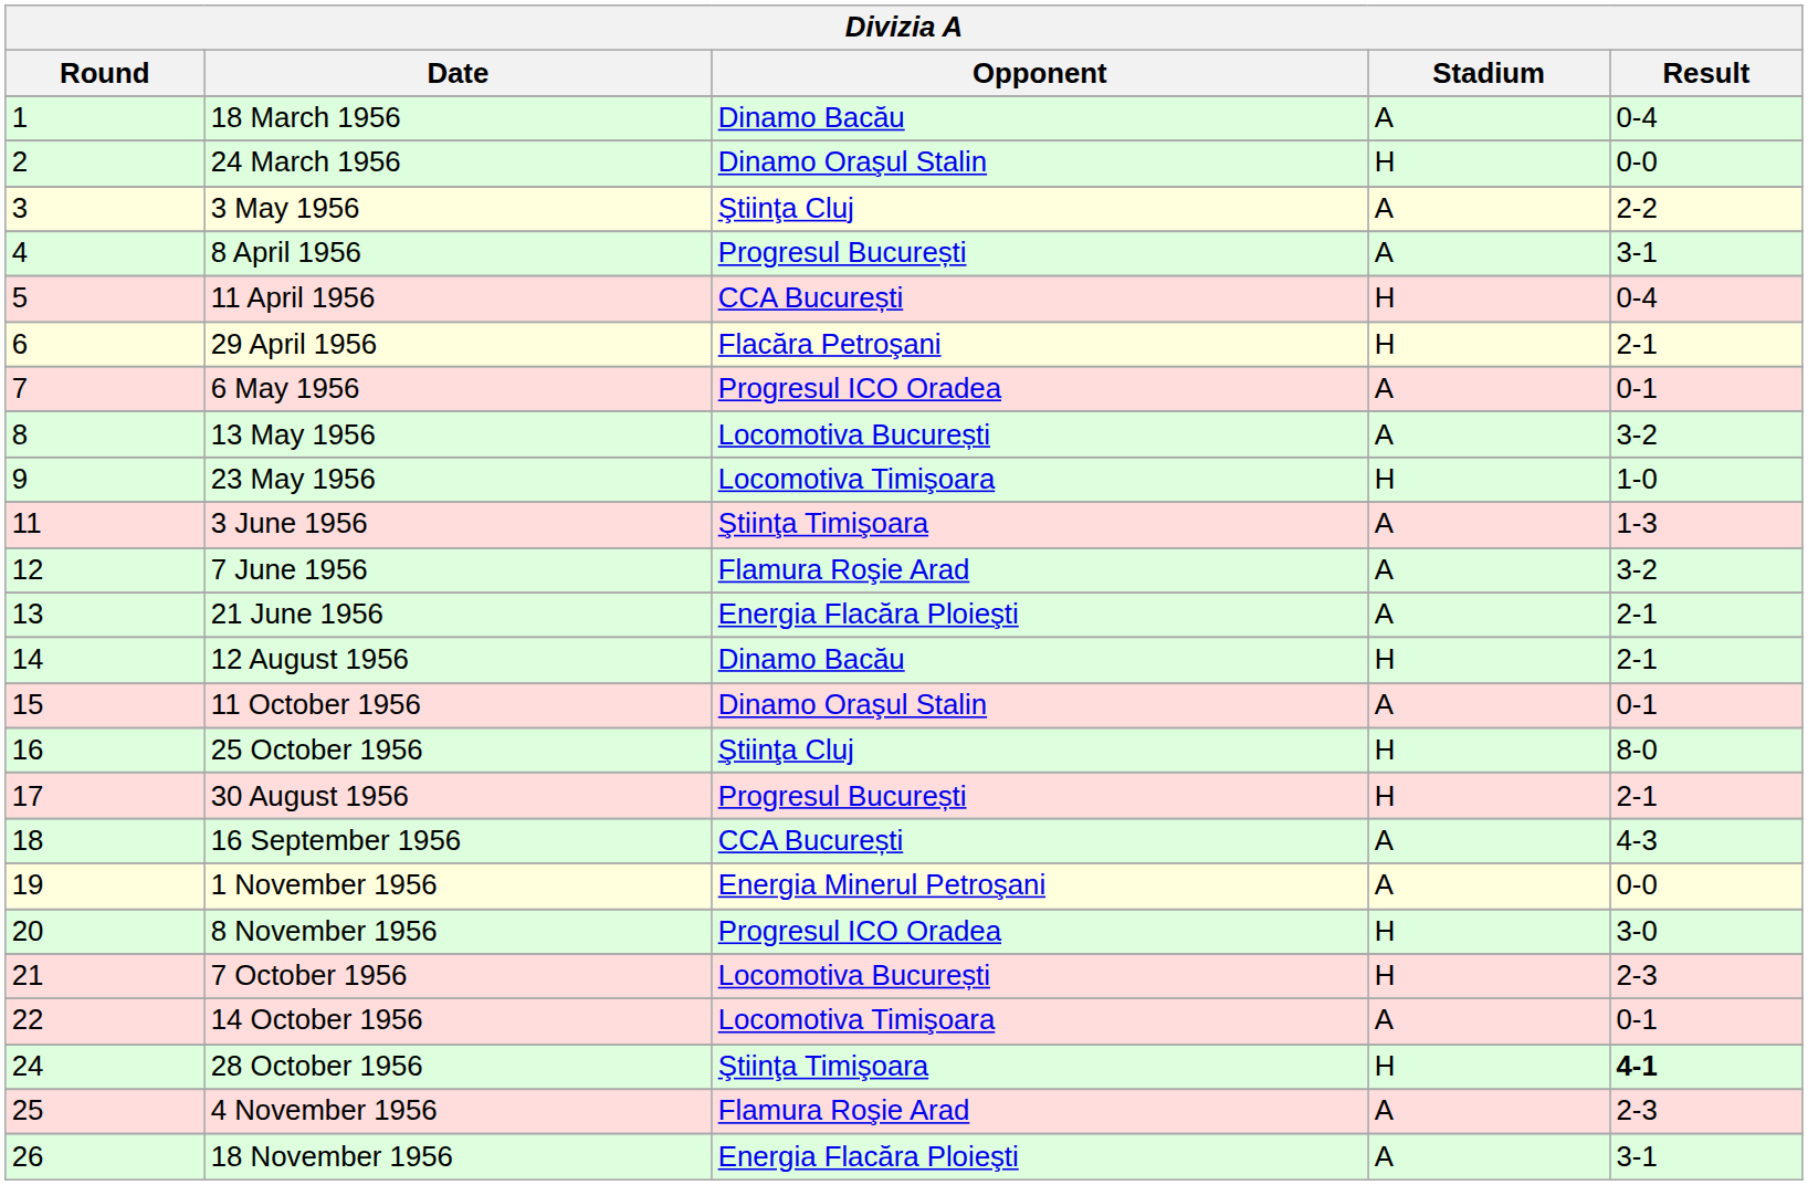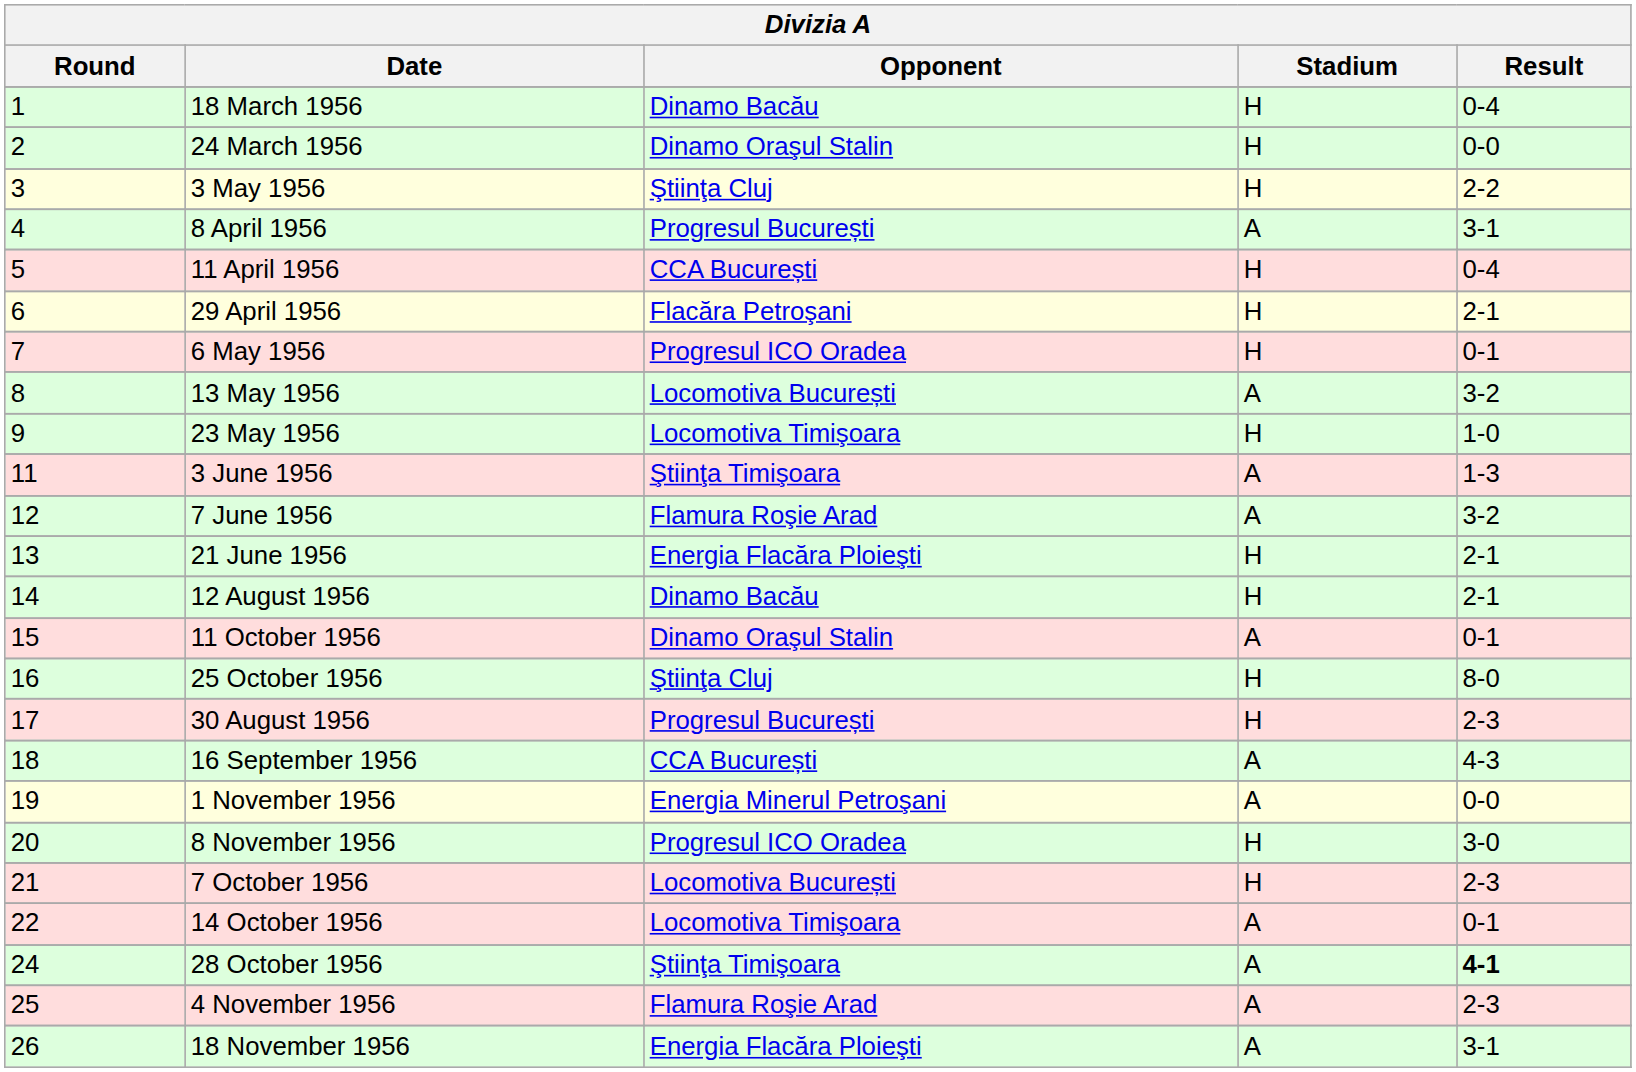 <table class="wikitable" style="width:80%;">
 <tr>
 <th colspan="5" style="text-align:center;"><em>Divizia A</em></th>
 </tr>
 <tr>
 <th>Round</th>
 <th>Date</th>
 <th>Opponent</th>
 <th>Stadium</th>
 <th>Result</th>
 </tr>
 <tr>
 </tr>
 <tr bgcolor="#ddffdd">
 <td>1</td>
 <td>18 March 1956</td>
 <td><a href='#'>Dinamo Bacău</a></td>
-<td>A</td>
+<td>H</td>
 <td>0-4</td>
 </tr>
 <tr>
 </tr>
 <tr bgcolor="#ddffdd">
 <td>2</td>
 <td>24 March 1956</td>
 <td><a href='#'>Dinamo Oraşul Stalin</a></td>
 <td>H</td>
 <td>0-0</td>
 </tr>
 <tr>
 </tr>
 <tr bgcolor="#ffffdd">
 <td>3</td>
 <td>3 May 1956</td>
 <td><a href='#'>Ştiinţa Cluj</a></td>
-<td>A</td>
+<td>H</td>
 <td>2-2</td>
 </tr>
 <tr>
 </tr>
 <tr bgcolor="#ddffdd">
 <td>4</td>
 <td>8 April 1956</td>
 <td><a href='#'>Progresul București</a></td>
 <td>A</td>
 <td>3-1</td>
 </tr>
 <tr>
 </tr>
 <tr bgcolor="#ffdddd">
 <td>5</td>
 <td>11 April 1956</td>
 <td><a href='#'>CCA București</a></td>
 <td>H</td>
 <td>0-4</td>
 </tr>
 <tr>
 </tr>
 <tr bgcolor="#ffffdd">
 <td>6</td>
 <td>29 April 1956</td>
 <td><a href='#'>Flacăra Petroşani</a></td>
 <td>H</td>
 <td>2-1</td>
 </tr>
 <tr>
 </tr>
 <tr bgcolor="#ffdddd">
 <td>7</td>
 <td>6 May 1956</td>
 <td><a href='#'>Progresul ICO Oradea</a></td>
-<td>A</td>
+<td>H</td>
 <td>0-1</td>
 </tr>
 <tr>
 </tr>
 <tr bgcolor="#ddffdd">
 <td>8</td>
 <td>13 May 1956</td>
 <td><a href='#'>Locomotiva București</a></td>
 <td>A</td>
 <td>3-2</td>
 </tr>
 <tr>
 </tr>
 <tr bgcolor="#ddffdd">
 <td>9</td>
 <td>23 May 1956</td>
 <td><a href='#'>Locomotiva Timişoara</a></td>
 <td>H</td>
 <td>1-0</td>
 </tr>
 <tr>
 </tr>
 <tr bgcolor="#ffdddd">
 <td>11</td>
 <td>3 June 1956</td>
 <td><a href='#'>Ştiinţa Timişoara</a></td>
 <td>A</td>
 <td>1-3</td>
 </tr>
 <tr>
 </tr>
 <tr bgcolor="#ddffdd">
 <td>12</td>
 <td>7 June 1956</td>
 <td><a href='#'>Flamura Roşie Arad</a></td>
 <td>A</td>
 <td>3-2</td>
 </tr>
 <tr>
 </tr>
 <tr bgcolor="#ddffdd">
 <td>13</td>
 <td>21 June 1956</td>
 <td><a href='#'>Energia Flacăra Ploieşti</a></td>
-<td>A</td>
+<td>H</td>
 <td>2-1</td>
 </tr>
 <tr>
 </tr>
 <tr bgcolor="#ddffdd">
 <td>14</td>
 <td>12 August 1956</td>
 <td><a href='#'>Dinamo Bacău</a></td>
 <td>H</td>
 <td>2-1</td>
 </tr>
 <tr>
 </tr>
 <tr bgcolor="#ffdddd">
 <td>15</td>
 <td>11 October 1956</td>
 <td><a href='#'>Dinamo Oraşul Stalin</a></td>
 <td>A</td>
 <td>0-1</td>
 </tr>
 <tr>
 </tr>
 <tr bgcolor="#ddffdd">
 <td>16</td>
 <td>25 October 1956</td>
 <td><a href='#'>Ştiinţa Cluj</a></td>
 <td>H</td>
 <td>8-0</td>
 </tr>
 <tr>
 </tr>
 <tr bgcolor="#ffdddd">
 <td>17</td>
 <td>30 August 1956</td>
 <td><a href='#'>Progresul București</a></td>
 <td>H</td>
-<td>2-1</td>
+<td>2-3</td>
 </tr>
 <tr>
 </tr>
 <tr bgcolor="#ddffdd">
 <td>18</td>
 <td>16 September 1956</td>
 <td><a href='#'>CCA București</a></td>
 <td>A</td>
 <td>4-3</td>
 </tr>
 <tr>
 </tr>
 <tr bgcolor="#ffffdd">
 <td>19</td>
 <td>1 November 1956</td>
 <td><a href='#'>Energia Minerul Petroşani</a></td>
 <td>A</td>
 <td>0-0</td>
 </tr>
 <tr>
 </tr>
 <tr bgcolor="#ddffdd">
 <td>20</td>
 <td>8 November 1956</td>
 <td><a href='#'>Progresul ICO Oradea</a></td>
 <td>H</td>
 <td>3-0</td>
 </tr>
 <tr>
 </tr>
 <tr bgcolor="#ffdddd">
 <td>21</td>
 <td>7 October 1956</td>
 <td><a href='#'>Locomotiva București</a></td>
 <td>H</td>
 <td>2-3</td>
 </tr>
 <tr>
 </tr>
 <tr bgcolor="#ffdddd">
 <td>22</td>
 <td>14 October 1956</td>
 <td><a href='#'>Locomotiva Timişoara</a></td>
 <td>A</td>
 <td>0-1</td>
 </tr>
 <tr>
 </tr>
 <tr bgcolor="#ddffdd">
 <td>24</td>
 <td>28 October 1956</td>
 <td><a href='#'>Ştiinţa Timişoara</a></td>
-<td>H</td>
+<td>A</td>
 <td><strong>4-1</strong></td>
 </tr>
 <tr>
 </tr>
 <tr bgcolor="#ffdddd">
 <td>25</td>
 <td>4 November 1956</td>
 <td><a href='#'>Flamura Roşie Arad</a></td>
 <td>A</td>
 <td>2-3</td>
 </tr>
 <tr>
 </tr>
 <tr bgcolor="#ddffdd">
 <td>26</td>
 <td>18 November 1956</td>
 <td><a href='#'>Energia Flacăra Ploieşti</a></td>
 <td>A</td>
 <td>3-1</td>
 </tr>
 <tr>
 </tr>
 </table>
